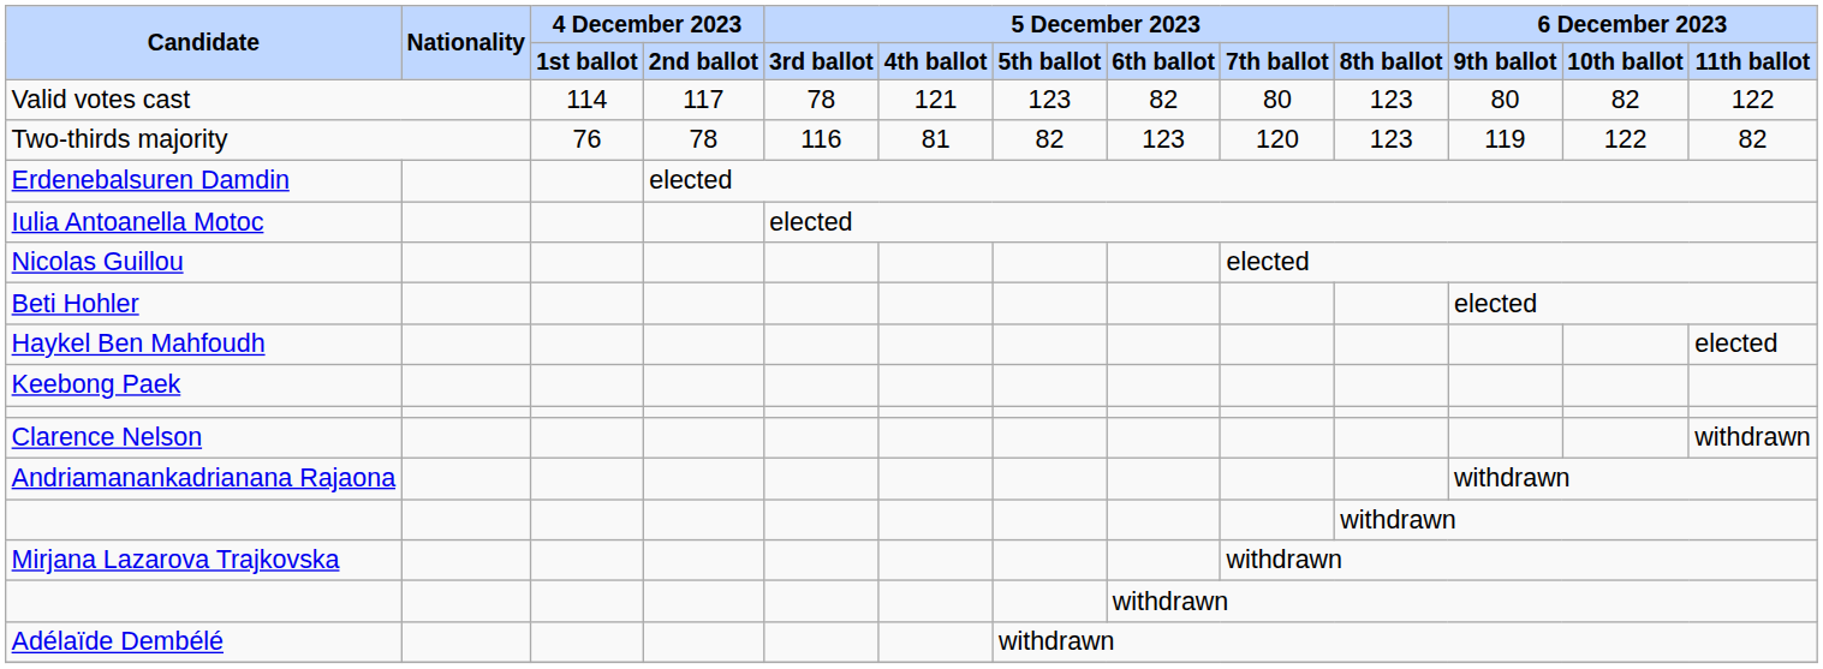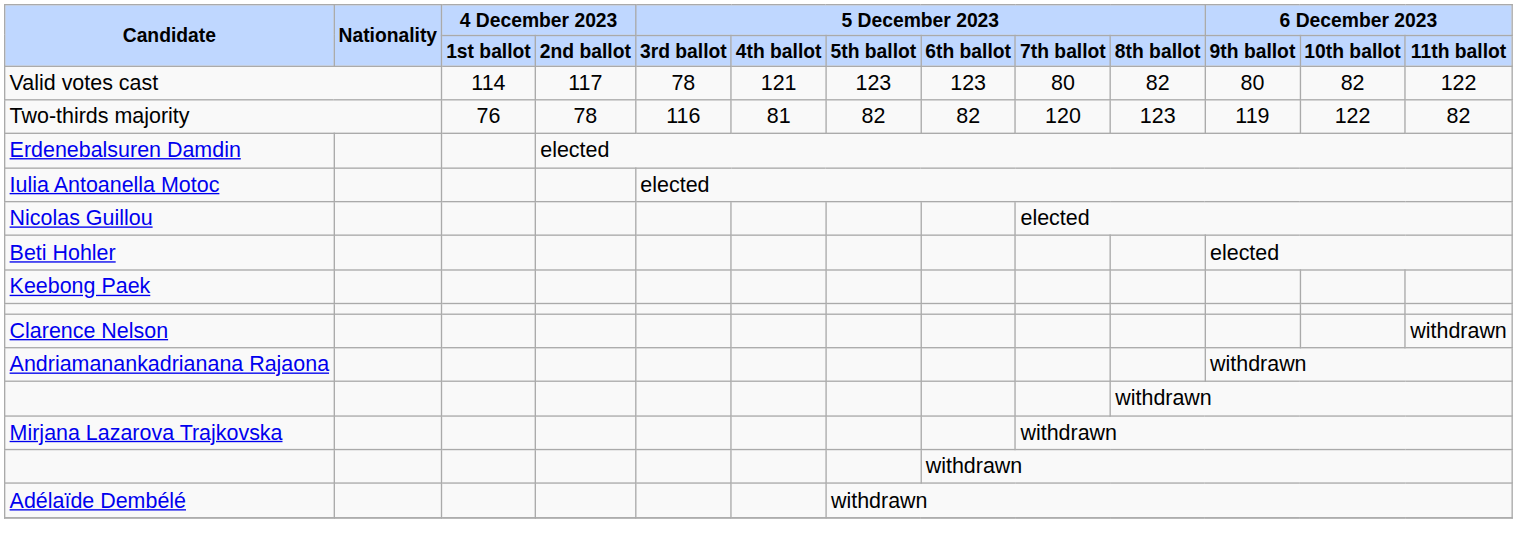 <table class="wikitable">
 <tr bgcolor=#BFD7FF align="center" style="font-size:90%;">
 <td rowspan=2><strong>Candidate</strong></td>
 <td rowspan=2><strong>Nationality</strong></td>
 <td colspan=2><strong>4 December 2023</strong></td>
 <td colspan=6><strong>5 December 2023</strong></td>
 <td colspan=3><strong>6 December 2023</strong></td>
 </tr>
 <tr bgcolor=#BFD7FF align="center" style="font-size:90%;">
 <td><strong>1st ballot</strong></td>
 <td><strong>2nd ballot</strong></td>
 <td><strong>3rd ballot</strong></td>
 <td><strong>4th ballot</strong></td>
 <td><strong>5th ballot</strong></td>
 <td><strong>6th ballot</strong></td>
 <td><strong>7th ballot</strong></td>
 <td><strong>8th ballot</strong></td>
 <td><strong>9th ballot</strong></td>
 <td><strong>10th ballot</strong></td>
 <td><strong>11th ballot</strong></td>
 </tr>
 <tr>
 <td colspan=2>Valid votes cast</td>
 <td align="center">114</td>
 <td align="center">117</td>
 <td align="center">78</td>
 <td align="center">121</td>
 <td align="center">123</td>
+<td align="center">123</td>
+<td align="center">80</td>
 <td align="center">82</td>
-<td align="center">80</td>
-<td align="center">123</td>
 <td align="center">80</td>
 <td align="center">82</td>
 <td align="center">122</td>
 </tr>
 <tr>
 <td colspan=2>Two-thirds majority</td>
 <td align="center">76</td>
 <td align="center">78</td>
 <td align="center">116</td>
 <td align="center">81</td>
 <td align="center">82</td>
-<td align="center">123</td>
+<td align="center">82</td>
 <td align="center">120</td>
 <td align="center">123</td>
 <td align="center">119</td>
 <td align="center">122</td>
 <td align="center">82</td>
 </tr>
 <tr>
 <td><a href='#'>Erdenebalsuren Damdin</a></td>
 <td></td>
 <td></td>
 <td colspan=10>elected</td>
 </tr>
 <tr>
 <td><a href='#'>Iulia Antoanella Motoc</a></td>
 <td></td>
 <td></td>
 <td></td>
 <td colspan=9>elected</td>
 </tr>
 <tr>
 <td><a href='#'>Nicolas Guillou</a></td>
 <td></td>
 <td></td>
 <td></td>
 <td></td>
 <td></td>
 <td></td>
 <td></td>
 <td colspan=5>elected</td>
 </tr>
 <tr>
 <td><a href='#'>Beti Hohler</a></td>
 <td></td>
 <td></td>
 <td></td>
 <td></td>
 <td></td>
 <td></td>
 <td></td>
 <td></td>
 <td></td>
 <td colspan=3>elected</td>
-</tr>
-<tr>
-<td><a href='#'>Haykel Ben Mahfoudh</a></td>
-<td></td>
-<td></td>
-<td></td>
-<td></td>
-<td></td>
-<td></td>
-<td></td>
-<td></td>
-<td></td>
-<td></td>
-<td></td>
-<td colspan=1>elected</td>
 </tr>
 <tr>
 <td><a href='#'>Keebong Paek</a></td>
 <td></td>
 <td></td>
 <td></td>
 <td></td>
 <td></td>
 <td></td>
 <td></td>
 <td></td>
 <td></td>
 <td></td>
 <td></td>
 <td></td>
 </tr>
 <tr>
 <td></td>
 <td></td>
 <td></td>
 <td></td>
 <td></td>
 <td></td>
 <td></td>
 <td></td>
 <td></td>
 <td></td>
 <td></td>
 <td></td>
 <td></td>
 </tr>
 <tr>
 <td><a href='#'>Clarence Nelson</a></td>
 <td></td>
 <td></td>
 <td></td>
 <td></td>
 <td></td>
 <td></td>
 <td></td>
 <td></td>
 <td></td>
 <td></td>
 <td></td>
 <td colspan=1>withdrawn</td>
 </tr>
 <tr>
 <td><a href='#'>Andriamanankadrianana Rajaona</a></td>
 <td></td>
 <td></td>
 <td></td>
 <td></td>
 <td></td>
 <td></td>
 <td></td>
 <td></td>
 <td></td>
 <td colspan=3>withdrawn</td>
 </tr>
 <tr>
 <td></td>
 <td></td>
 <td></td>
 <td></td>
 <td></td>
 <td></td>
 <td></td>
 <td></td>
 <td></td>
 <td colspan=4>withdrawn</td>
 </tr>
 <tr>
 <td><a href='#'>Mirjana Lazarova Trajkovska</a></td>
 <td></td>
 <td></td>
 <td></td>
 <td></td>
 <td></td>
 <td></td>
 <td></td>
 <td colspan=5>withdrawn</td>
 </tr>
 <tr>
 <td></td>
 <td></td>
 <td></td>
 <td></td>
 <td></td>
 <td></td>
 <td></td>
 <td colspan=6>withdrawn</td>
 </tr>
 <tr>
 <td><a href='#'>Adélaïde Dembélé</a></td>
 <td></td>
 <td></td>
 <td></td>
 <td></td>
 <td></td>
 <td colspan=7>withdrawn</td>
 </tr>
 <tr>
 </tr>
 </table>
